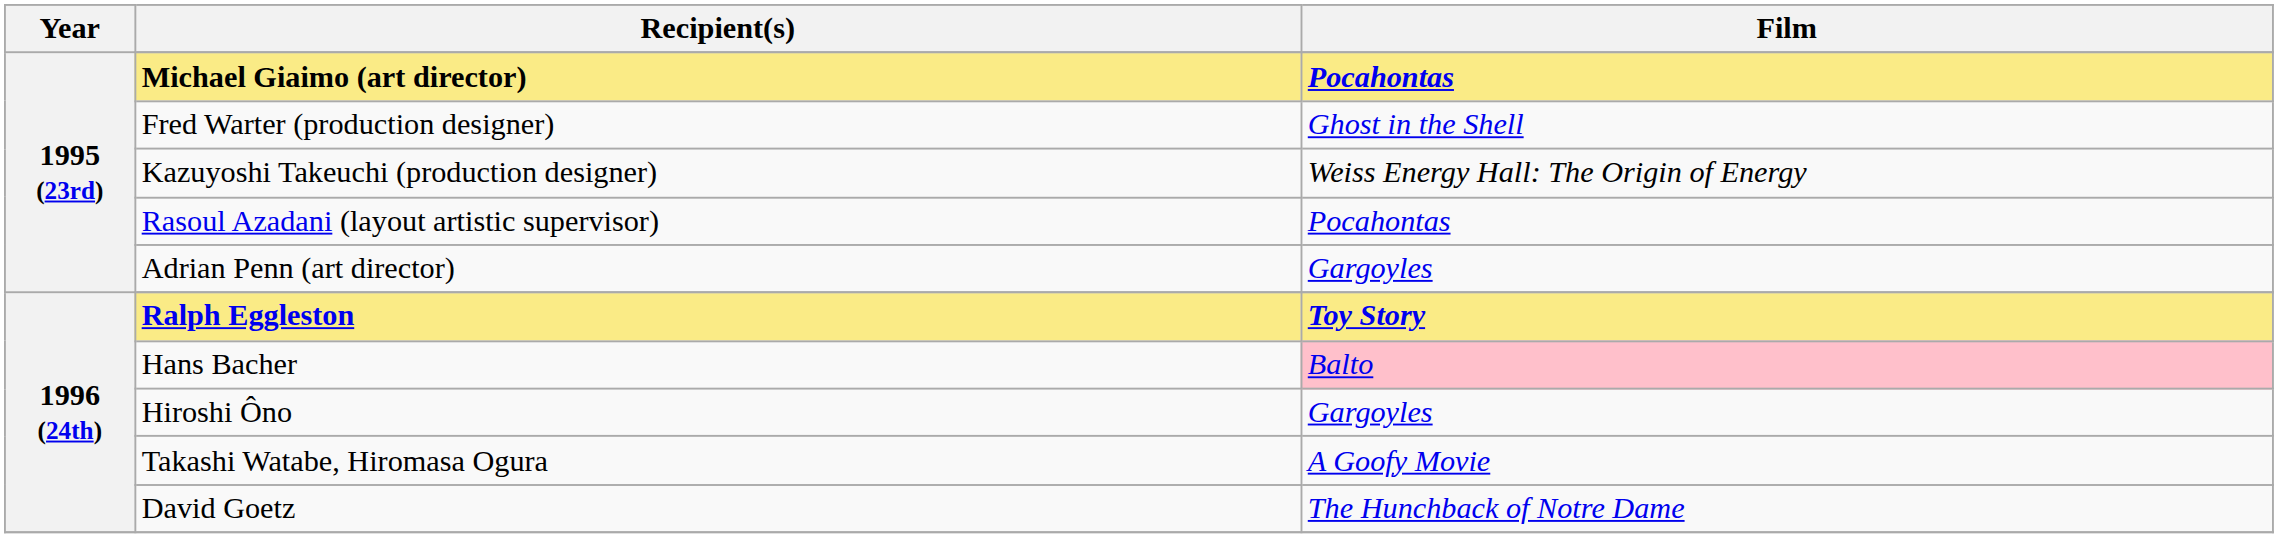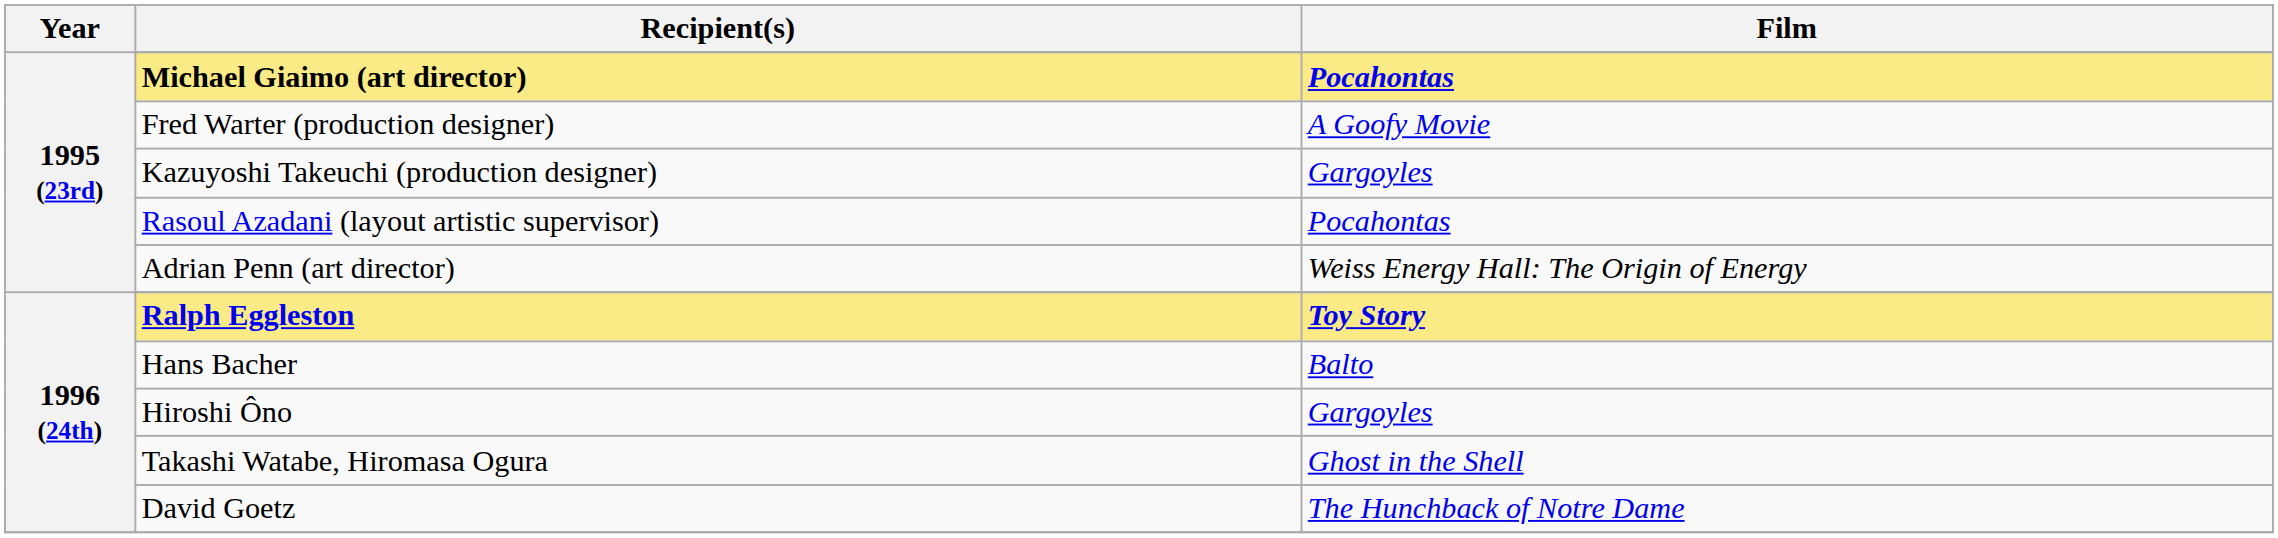 <table class="wikitable" style="width:95%;">
 <tr>
 <th style="width:3%;">Year</th>
 <th style="width:30%;">Recipient(s)</th>
 <th style="width:25%;">Film</th>
 </tr>
 <tr>
 <th rowspan="6" style="text-align:center;">1995 <br><small>(<a href='#'>23rd</a>)</small><br></th>
 </tr>
 <tr>
 <td style="background:#FAEB86;"><strong>Michael Giaimo (art director)</strong></td>
 <td style="background:#FAEB86;"><strong><em><a href='#'>Pocahontas</a></em></strong></td>
 </tr>
 <tr>
 <td>Fred Warter (production designer)</td>
-<td><em><a href='#'>Ghost in the Shell</a></em></td>
+<td><em><a href='#'>A Goofy Movie</a></em></td>
 </tr>
 <tr>
 <td>Kazuyoshi Takeuchi (production designer)</td>
-<td><em>Weiss Energy Hall: The Origin of Energy</em></td>
+<td><em><a href='#'>Gargoyles</a></em></td>
 </tr>
 <tr>
 <td><a href='#'>Rasoul Azadani</a> (layout artistic supervisor)</td>
 <td><em><a href='#'>Pocahontas</a></em></td>
 </tr>
 <tr>
 <td>Adrian Penn (art director)</td>
-<td><em><a href='#'>Gargoyles</a></em></td>
+<td><em>Weiss Energy Hall: The Origin of Energy</em></td>
 </tr>
 <tr>
 <th rowspan="6" style="text-align:center;">1996 <br><small>(<a href='#'>24th</a>)</small><br></th>
 </tr>
 <tr>
 <td style="background:#FAEB86;"><strong><a href='#'>Ralph Eggleston</a></strong></td>
 <td style="background:#FAEB86;"><strong><em><a href='#'>Toy Story</a></em></strong></td>
 </tr>
 <tr>
 <td>Hans Bacher</td>
-<td style="background: pink;"><a href='#'><em>Balto</em></a></td>
+<td><a href='#'><em>Balto</em></a></td>
 </tr>
 <tr>
 <td>Hiroshi Ôno</td>
 <td><em><a href='#'>Gargoyles</a></em></td>
 </tr>
 <tr>
 <td>Takashi Watabe, Hiromasa Ogura</td>
-<td><em><a href='#'>A Goofy Movie</a></em></td>
+<td><em><a href='#'>Ghost in the Shell</a></em></td>
 </tr>
 <tr>
 <td>David Goetz</td>
 <td><em><a href='#'>The Hunchback of Notre Dame</a></em></td>
 </tr>
 <tr>
 </tr>
 </table>
